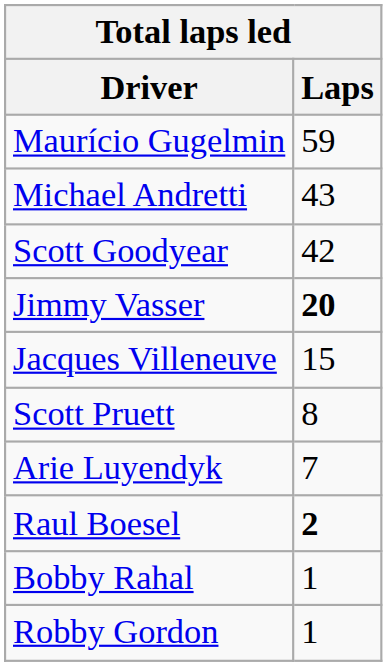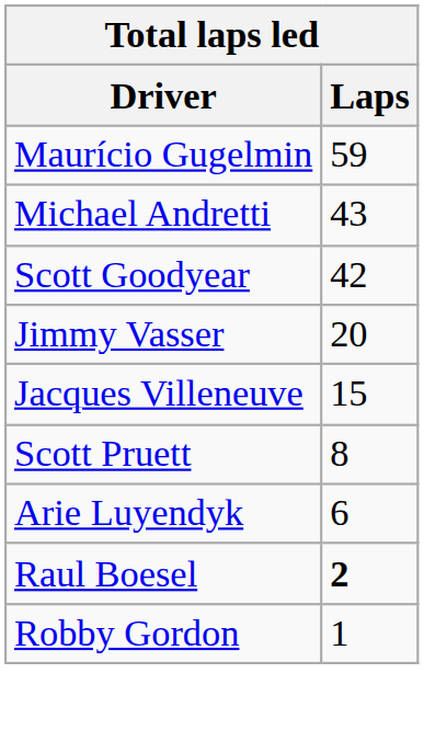 <table class="wikitable">
 <tr>
 <th colspan=2>Total laps led</th>
 </tr>
 <tr>
 <th>Driver</th>
 <th>Laps</th>
 </tr>
 <tr>
 <td><a href='#'>Maurício Gugelmin</a></td>
 <td>59</td>
 </tr>
 <tr>
 <td><a href='#'>Michael Andretti</a></td>
 <td>43</td>
 </tr>
 <tr>
 <td><a href='#'>Scott Goodyear</a></td>
 <td>42</td>
 </tr>
 <tr>
 <td><a href='#'>Jimmy Vasser</a></td>
-<td><strong>20</strong></td>
+<td>20</td>
 </tr>
 <tr>
 <td><a href='#'>Jacques Villeneuve</a></td>
 <td>15</td>
 </tr>
 <tr>
 <td><a href='#'>Scott Pruett</a></td>
 <td>8</td>
 </tr>
 <tr>
 <td><a href='#'>Arie Luyendyk</a></td>
-<td>7</td>
+<td>6</td>
 </tr>
 <tr>
 <td><a href='#'>Raul Boesel</a></td>
 <td><strong>2</strong></td>
 </tr>
 <tr>
-<td><a href='#'>Bobby Rahal</a></td>
-<td>1</td>
-</tr>
-<tr>
 <td><a href='#'>Robby Gordon</a></td>
 <td>1</td>
 </tr>
 </table>
